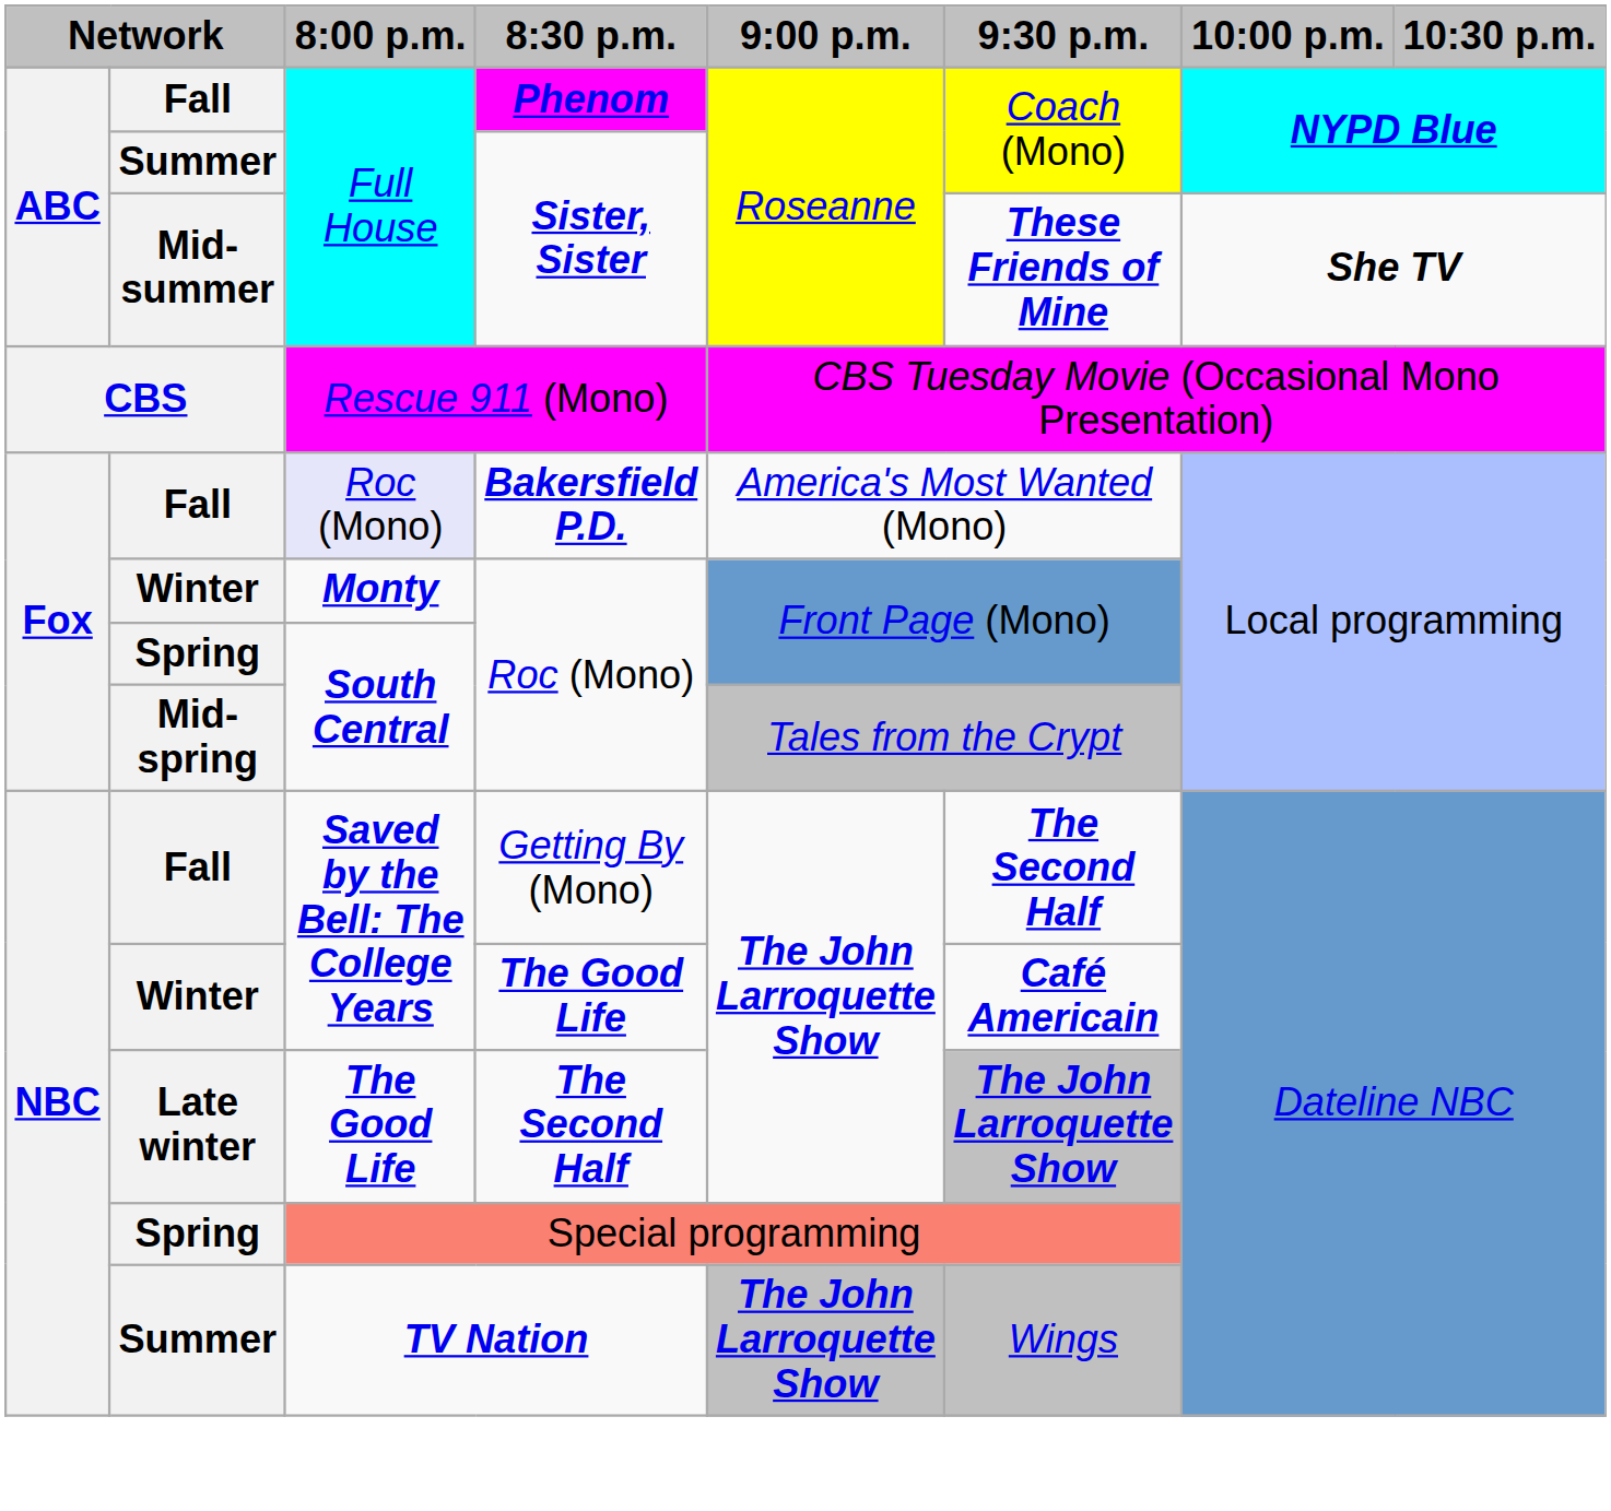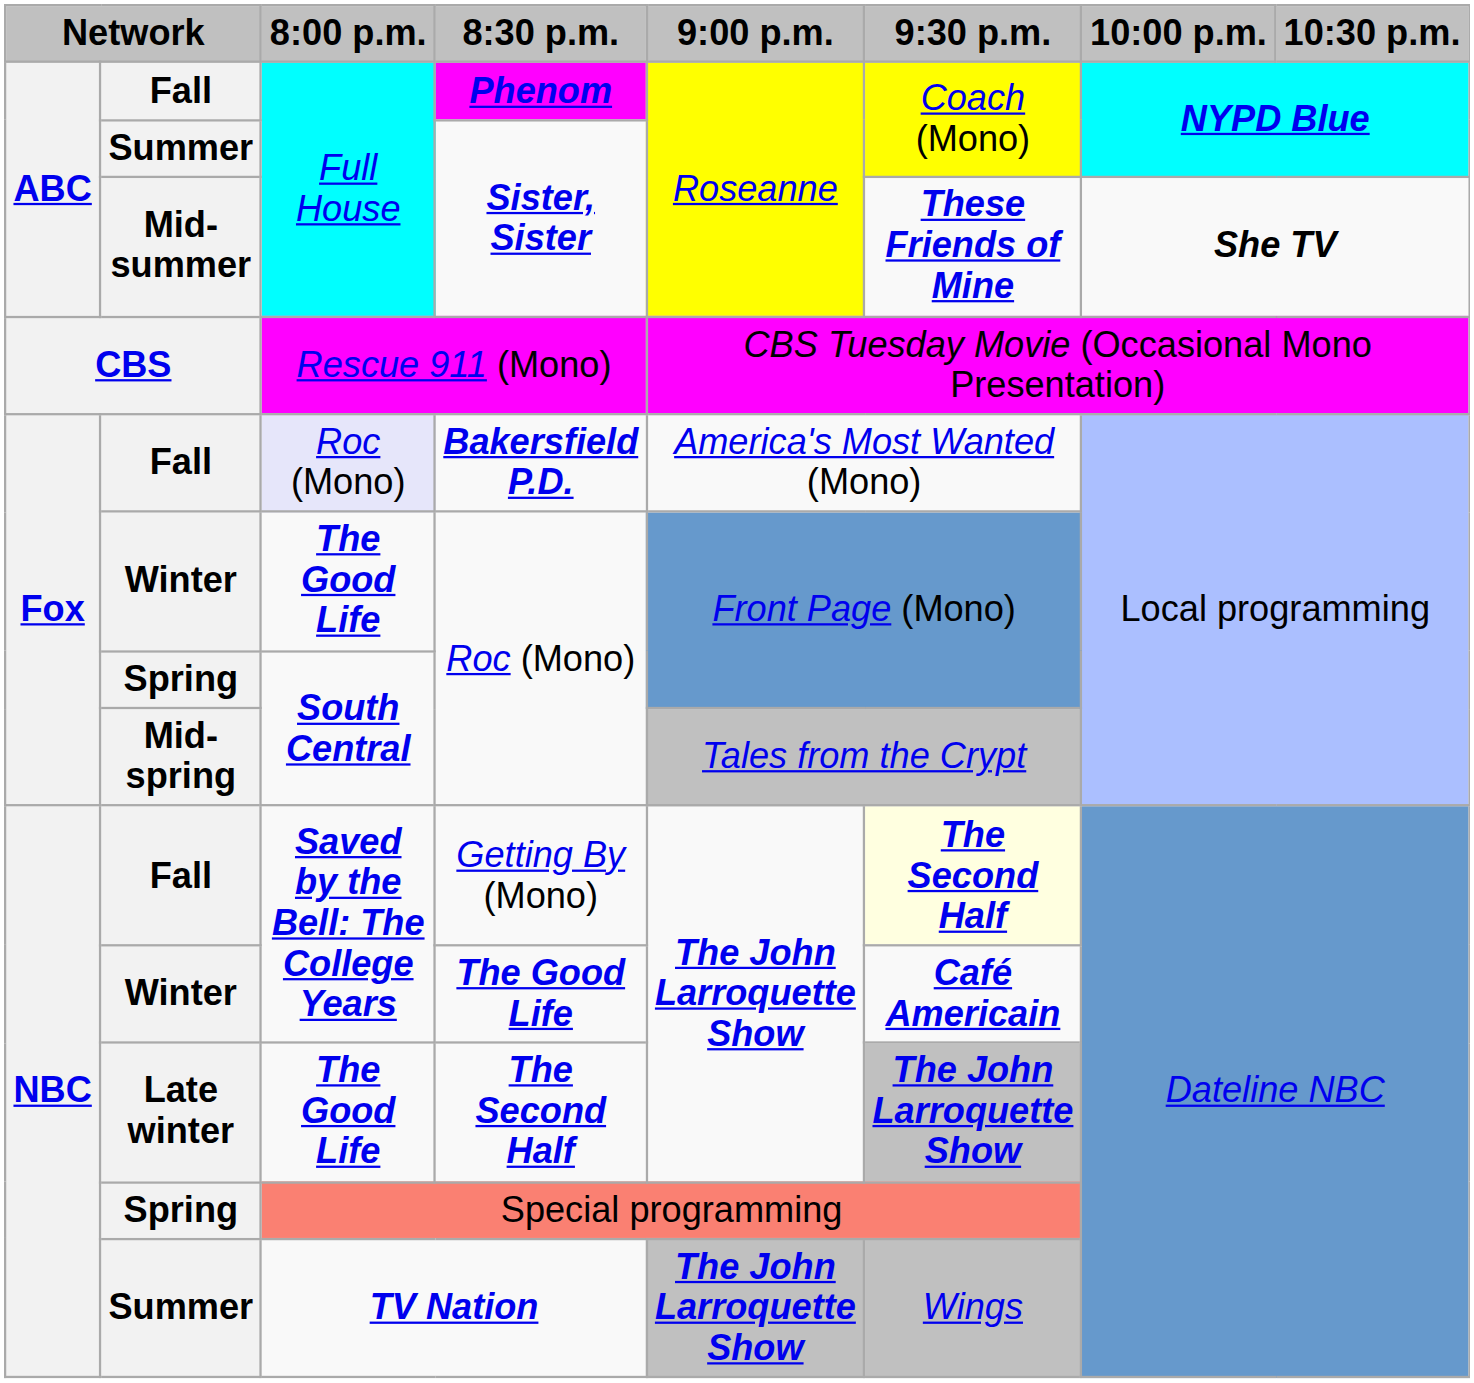 <table class="wikitable" style="width:100%;margin-right:0;text-align:center">
 <tr>
 <th colspan="2" style="background-color:#C0C0C0;text-align:center">Network</th>
 <th style="background-color:#C0C0C0;text-align:center">8:00 p.m.</th>
 <th style="background-color:#C0C0C0;text-align:center">8:30 p.m.</th>
 <th style="background-color:#C0C0C0;text-align:center">9:00 p.m.</th>
 <th style="background-color:#C0C0C0;text-align:center">9:30 p.m.</th>
 <th style="background-color:#C0C0C0;text-align:center">10:00 p.m.</th>
 <th style="background-color:#C0C0C0;text-align:center">10:30 p.m.</th>
 </tr>
 <tr>
 <th rowspan="3"><a href='#'>ABC</a></th>
 <th>Fall</th>
 <td rowspan="3" style="background:cyan;"><em><a href='#'>Full House</a></em> </td>
 <td style="background:magenta;"><strong><em><a href='#'>Phenom</a></em></strong> </td>
 <td rowspan="3" style="background:yellow;"><em><a href='#'>Roseanne</a></em> </td>
 <td rowspan="2" style="background:yellow;"><em><a href='#'>Coach</a></em> (Mono) </td>
 <td colspan="2" rowspan="2" style="background:cyan;"><strong><em><a href='#'>NYPD Blue</a></em></strong> </td>
 </tr>
 <tr>
 <th>Summer</th>
 <td rowspan="2"><strong><em><a href='#'>Sister, Sister</a></em></strong></td>
 </tr>
 <tr>
 <th>Mid-summer</th>
 <td><strong><em><a href='#'>These Friends of Mine</a></em></strong></td>
 <td colspan="2"><strong><em>She TV</em></strong></td>
 </tr>
 <tr>
 <th colspan="2"><a href='#'>CBS</a></th>
 <td colspan="2" style="background:magenta;"><em><a href='#'>Rescue 911</a></em> (Mono) </td>
 <td colspan="4" style="background:magenta;"><em>CBS Tuesday Movie</em> (Occasional Mono Presentation)</td>
 </tr>
 <tr>
 <th rowspan="4"><a href='#'>Fox</a></th>
 <th>Fall</th>
 <td style="background: lavender;"><em><a href='#'>Roc</a></em> (Mono)</td>
 <td><strong><em><a href='#'>Bakersfield P.D.</a></em></strong></td>
 <td colspan="2"><em><a href='#'>America's Most Wanted</a></em> (Mono)</td>
 <td style="background:#abbfff;" rowspan="4" colspan="2">Local programming</td>
 </tr>
 <tr>
 <th>Winter</th>
-<td><strong><em><a href='#'>Monty</a></em></strong></td>
+<td><strong><em><a href='#'>The Good Life</a></em></strong></td>
 <td rowspan="3"><em><a href='#'>Roc</a></em> (Mono)</td>
 <td rowspan="2" colspan="2" style="background:#6699CC;"><em><a href='#'>Front Page</a></em> (Mono)</td>
 </tr>
 <tr>
 <th>Spring</th>
 <td rowspan="2"><strong><em><a href='#'>South Central</a></em></strong></td>
 </tr>
 <tr>
 <th>Mid-spring</th>
 <td colspan="2" style="background:#C0C0C0;"><em><a href='#'>Tales from the Crypt</a></em> </td>
 </tr>
 <tr>
 <th rowspan="5"><a href='#'>NBC</a></th>
 <th>Fall</th>
 <td rowspan="2"><strong><em><a href='#'>Saved by the Bell: The College Years</a></em></strong></td>
 <td><em><a href='#'>Getting By</a></em> (Mono)</td>
 <td rowspan="3"><strong><em><a href='#'>The John Larroquette Show</a></em></strong></td>
-<td><strong><em><a href='#'>The Second Half</a></em></strong></td>
+<td style="background: lightyellow;"><strong><em><a href='#'>The Second Half</a></em></strong></td>
 <td colspan="2" rowspan="5" style="background:#6699CC;"><em><a href='#'>Dateline NBC</a></em></td>
 </tr>
 <tr>
 <th>Winter</th>
 <td><strong><em><a href='#'>The Good Life</a></em></strong></td>
 <td><strong><em><a href='#'>Café Americain</a></em></strong></td>
 </tr>
 <tr>
 <th>Late winter</th>
 <td><strong><em><a href='#'>The Good Life</a></em></strong></td>
 <td><strong><em><a href='#'>The Second Half</a></em></strong></td>
 <td style="background:#C0C0C0;"><strong><em><a href='#'>The John Larroquette Show</a></em></strong> </td>
 </tr>
 <tr>
 <th>Spring</th>
 <td colspan="4" style="background:#FA8072;">Special programming</td>
 </tr>
 <tr>
 <th>Summer</th>
 <td colspan="2"><strong><em><a href='#'>TV Nation</a></em></strong></td>
 <td style="background:#C0C0C0;"><strong><em><a href='#'>The John Larroquette Show</a></em></strong> </td>
 <td style="background:#C0C0C0;"><em><a href='#'>Wings</a></em> </td>
 </tr>
 </table>
